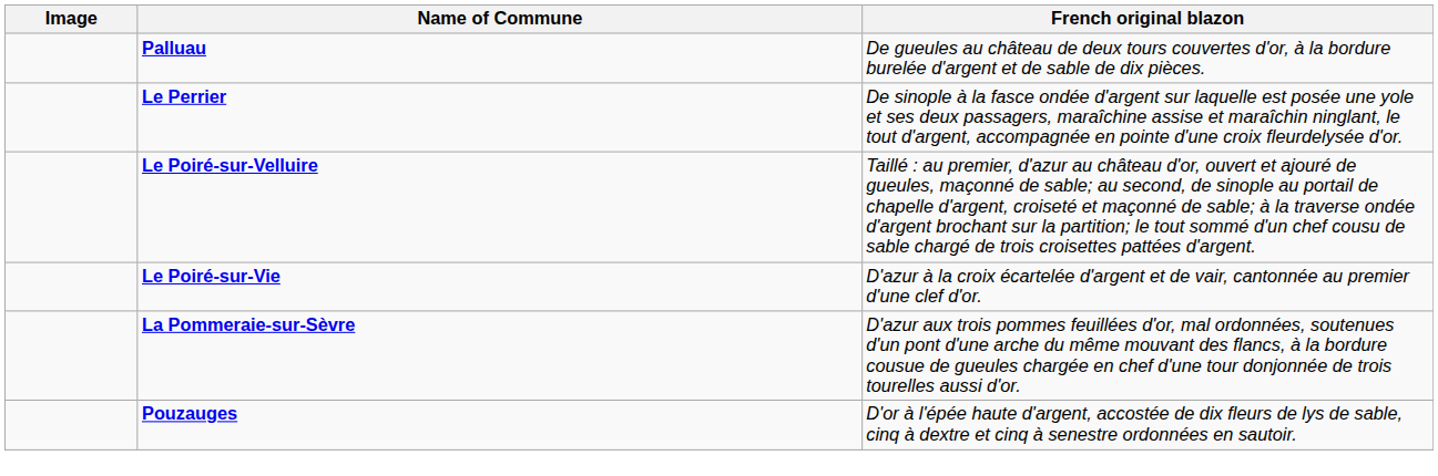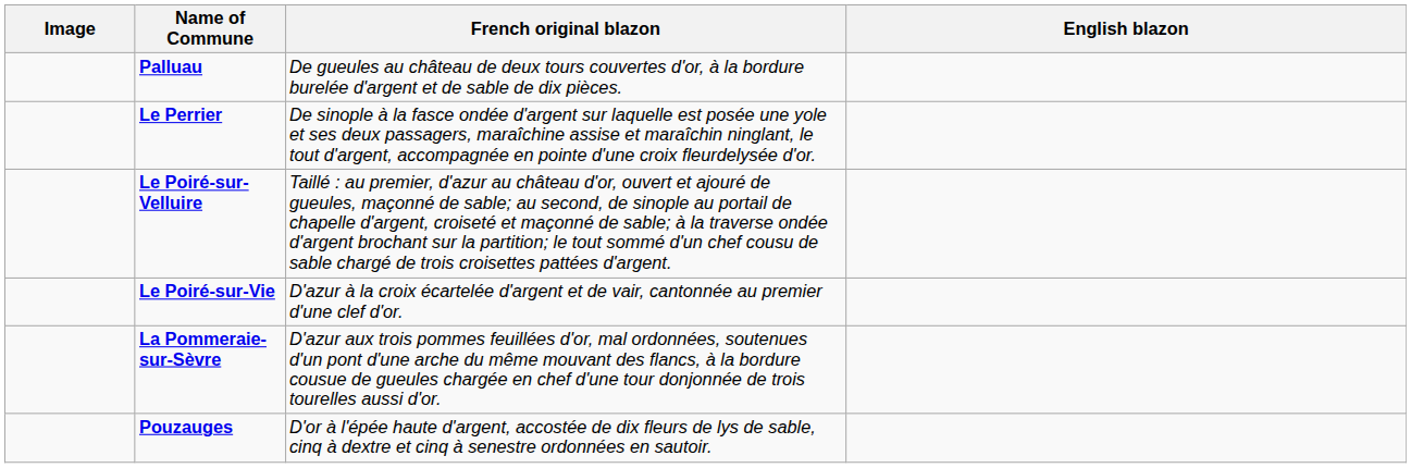 <table class="wikitable" style="width:100%;">
 <tr>
 <th style="width:110px;">Image</th>
 <th>Name of Commune</th>
 <th style="width:40%;">French original blazon</th>
+<th style="width:40%;">English blazon</th>
 </tr>
 <tr valign=top>
 <td align=center></td>
 <td><strong><a href='#'>Palluau</a></strong></td>
 <td><em>De gueules au château de deux tours couvertes d'or, à la bordure burelée d'argent et de sable de dix pièces.</em></td>
+<td></td>
 </tr>
 <tr valign=top>
 <td align=center></td>
 <td><strong><a href='#'>Le Perrier</a></strong></td>
 <td><em>De sinople à la fasce ondée d'argent sur laquelle est posée une yole et ses deux passagers, maraîchine assise et maraîchin ninglant, le tout d'argent, accompagnée en pointe d'une croix fleurdelysée d'or.</em></td>
+<td></td>
 </tr>
 <tr valign=top>
 <td align=center></td>
 <td><strong><a href='#'>Le Poiré-sur-Velluire</a></strong></td>
 <td><em>Taillé : au premier, d'azur au château d'or, ouvert et ajouré de gueules, maçonné de sable; au second, de sinople au portail de chapelle d'argent, croiseté et maçonné de sable; à la traverse ondée d'argent brochant sur la partition; le tout sommé d'un chef cousu de sable chargé de trois croisettes pattées d'argent.</em></td>
+<td></td>
 </tr>
 <tr valign=top>
 <td align=center></td>
 <td><strong><a href='#'>Le Poiré-sur-Vie</a></strong></td>
 <td><em>D'azur à la croix écartelée d'argent et de vair, cantonnée au premier d'une clef d'or.</em></td>
+<td></td>
 </tr>
 <tr valign=top>
 <td align=center></td>
 <td><strong><a href='#'>La Pommeraie-sur-Sèvre</a></strong></td>
 <td><em>D'azur aux trois pommes feuillées d'or, mal ordonnées, soutenues d'un pont d'une arche du même mouvant des flancs, à la bordure cousue de gueules chargée en chef d'une tour donjonnée de trois tourelles aussi d'or.</em></td>
+<td></td>
 </tr>
 <tr valign=top>
 <td align=center></td>
 <td><strong><a href='#'>Pouzauges</a></strong></td>
 <td><em>D'or à l'épée haute d'argent, accostée de dix fleurs de lys de sable, cinq à dextre et cinq à senestre ordonnées en sautoir.</em></td>
+<td></td>
 </tr>
 </table>
